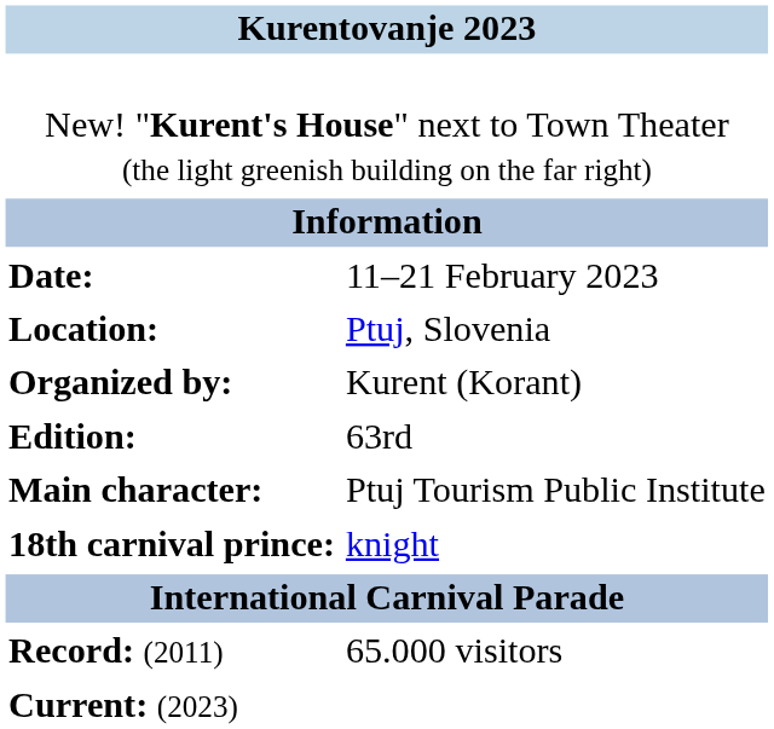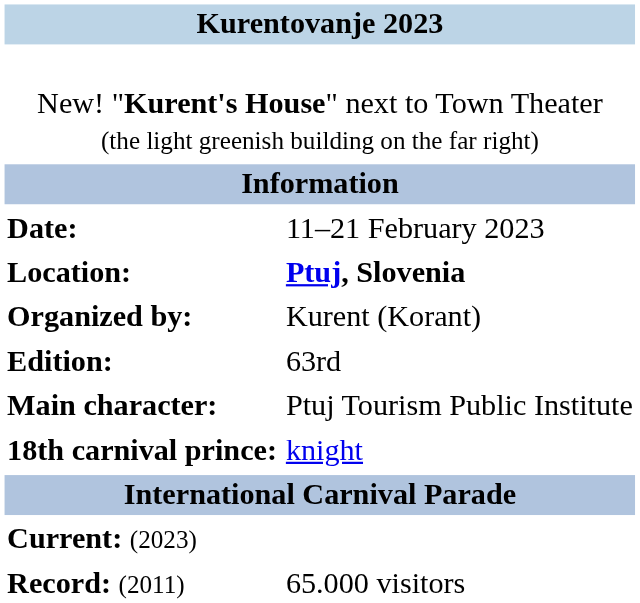 <table border=0 class="toccolours float-right" align="right" style="margin:0 0 0.5em 1em; font-size: 85%;">
 <tr>
 <th bgcolor=#BCD4E6 colspan=2 align="center">Kurentovanje 2023</th>
 </tr>
 <tr>
 <td align="center" colspan=2><br>Newǃ "<strong>Kurent's House</strong>" next to Town Theater<br><small>(the light greenish building on the far right)</small></td>
 </tr>
 <tr>
 <th bgcolor=#b0c4de colspan=2 align="center">Information</th>
 </tr>
 <tr>
 <td><strong>Date:</strong></td>
 <td>11–21 February 2023</td>
 </tr>
 <tr>
 <td><strong>Location:</strong></td>
-<td><a href='#'>Ptuj</a>, Slovenia</td>
+<td><strong><a href='#'>Ptuj</a>, Slovenia</strong></td>
 </tr>
 <tr>
 <td><strong>Organized by:</strong></td>
 <td>Kurent (Korant)</td>
 </tr>
 <tr>
 <td><strong>Edition:</strong></td>
 <td>63rd</td>
 </tr>
 <tr>
 <td><strong>Main character:</strong></td>
 <td>Ptuj Tourism Public Institute</td>
 </tr>
 <tr>
 <td><strong>18th carnival prince:</strong></td>
 <td><a href='#'>knight</a> </td>
 </tr>
 <tr>
 <th bgcolor=#b0c4de colspan=2 align="center">International Carnival Parade</th>
 </tr>
 <tr>
+<td><strong>Current:</strong> <small>(2023)</small></td>
+<td></td>
+</tr>
+<tr>
 <td><strong>Record:</strong> <small>(2011)</small></td>
 <td>65.000 visitors</td>
 </tr>
-<tr>
-<td><strong>Current:</strong> <small>(2023)</small></td>
-<td></td>
-</tr>
 </table>
